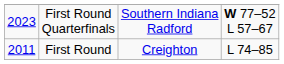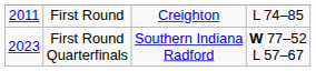 <table class=wikitable style="text-align:center">
 <tr>
+</tr>
+<tr>
+<td><a href='#'>2011</a></td>
+<td>First Round</td>
+<td><a href='#'>Creighton</a></td>
+<td>L 74–85</td>
 </tr>
 <tr>
 <td><a href='#'>2023</a></td>
 <td>First Round<br>Quarterfinals</td>
 <td><a href='#'>Southern Indiana</a><br><a href='#'>Radford</a></td>
 <td><strong>W</strong> 77–52<br>L 57–67</td>
 </tr>
-<tr>
-<td><a href='#'>2011</a></td>
-<td>First Round</td>
-<td><a href='#'>Creighton</a></td>
-<td>L 74–85</td>
-</tr>
 </table>
